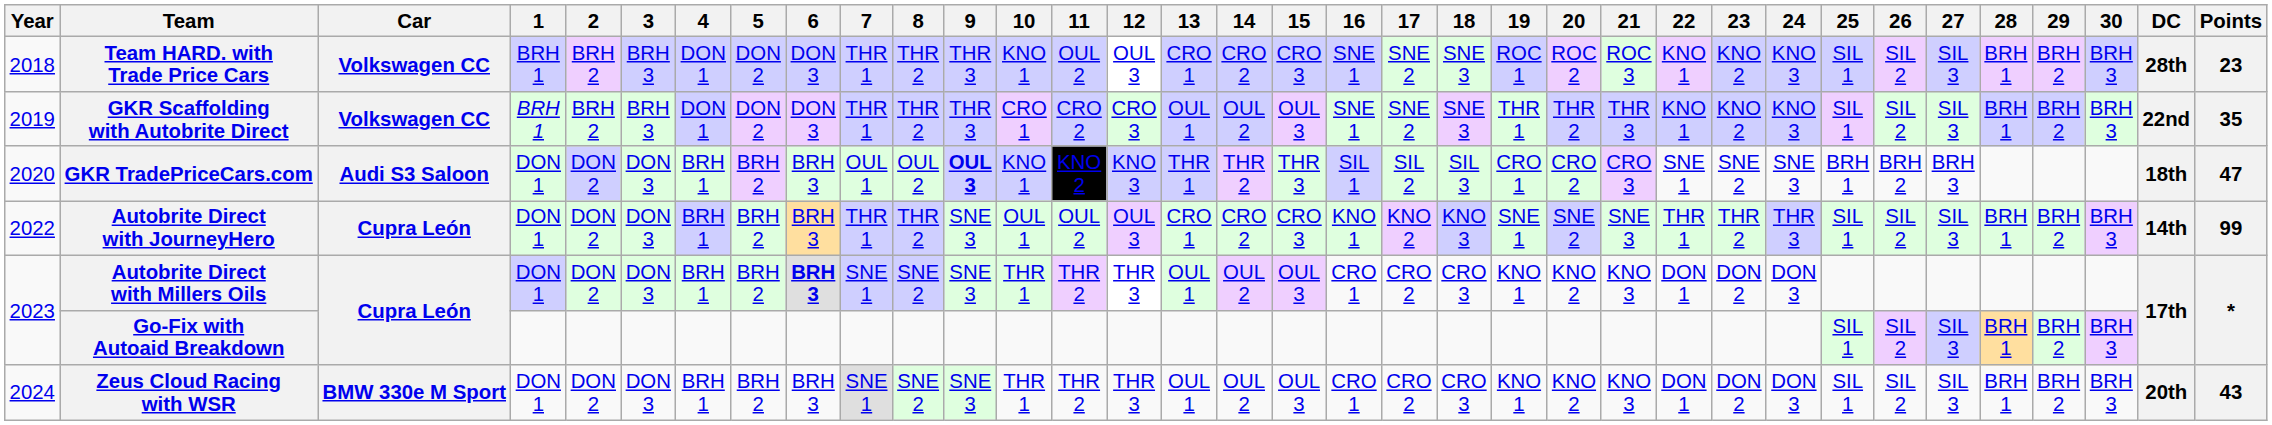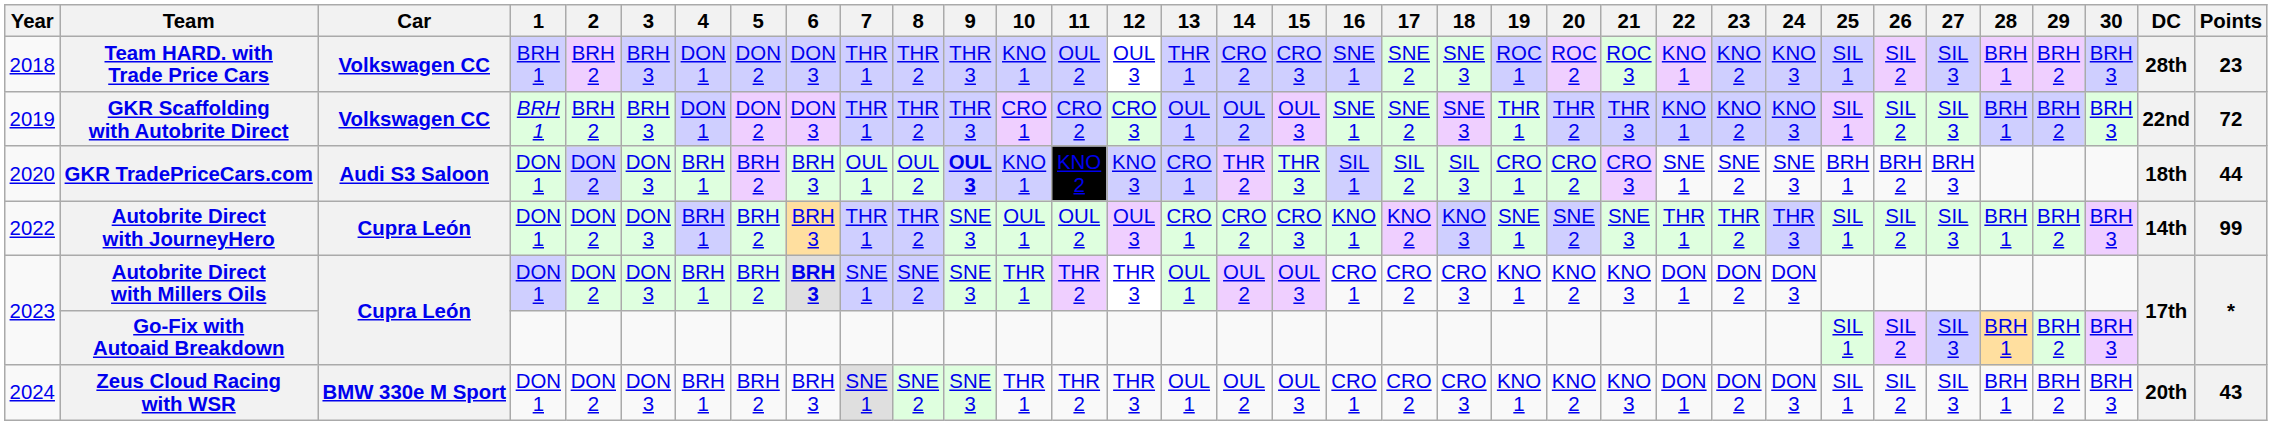 <table class="wikitable" style="text-align:center; font-size:85%">
 <tr>
 <th>Year</th>
 <th>Team</th>
 <th>Car</th>
 <th>1</th>
 <th>2</th>
 <th>3</th>
 <th>4</th>
 <th>5</th>
 <th>6</th>
 <th>7</th>
 <th>8</th>
 <th>9</th>
 <th>10</th>
 <th>11</th>
 <th>12</th>
 <th>13</th>
 <th>14</th>
 <th>15</th>
 <th>16</th>
 <th>17</th>
 <th>18</th>
 <th>19</th>
 <th>20</th>
 <th>21</th>
 <th>22</th>
 <th>23</th>
 <th>24</th>
 <th>25</th>
 <th>26</th>
 <th>27</th>
 <th>28</th>
 <th>29</th>
 <th>30</th>
 <th>DC</th>
 <th>Points</th>
 </tr>
 <tr>
 <td><a href='#'>2018</a></td>
 <th nowrap><a href='#'>Team HARD. with<br>Trade Price Cars</a></th>
 <th nowrap><a href='#'>Volkswagen CC</a></th>
 <td style="background:#CFCFFF;"><a href='#'>BRH<br>1</a><br></td>
 <td style="background:#EFCFFF;"><a href='#'>BRH<br>2</a><br></td>
 <td style="background:#CFCFFF;"><a href='#'>BRH<br>3</a><br></td>
 <td style="background:#CFCFFF;"><a href='#'>DON<br>1</a><br></td>
 <td style="background:#CFCFFF;"><a href='#'>DON<br>2</a><br></td>
 <td style="background:#CFCFFF;"><a href='#'>DON<br>3</a><br></td>
 <td style="background:#CFCFFF;"><a href='#'>THR<br>1</a><br></td>
 <td style="background:#CFCFFF;"><a href='#'>THR<br>2</a><br></td>
 <td style="background:#CFCFFF;"><a href='#'>THR<br>3</a><br></td>
 <td style="background:#CFCFFF;"><a href='#'>KNO<br>1</a><br></td>
 <td style="background:#CFCFFF;"><a href='#'>OUL<br>2</a><br></td>
 <td style="background:#FFFFFF;"><a href='#'>OUL<br>3</a><br></td>
-<td style="background:#CFCFFF;"><a href='#'>CRO<br>1</a><br></td>
+<td style="background:#CFCFFF;"><a href='#'>THR<br>1</a><br></td>
 <td style="background:#CFCFFF;"><a href='#'>CRO<br>2</a><br></td>
 <td style="background:#CFCFFF;"><a href='#'>CRO<br>3</a><br></td>
 <td style="background:#CFCFFF;"><a href='#'>SNE<br>1</a><br></td>
 <td style="background:#DFFFDF;"><a href='#'>SNE<br>2</a><br></td>
 <td style="background:#DFFFDF;"><a href='#'>SNE<br>3</a><br></td>
 <td style="background:#CFCFFF;"><a href='#'>ROC<br>1</a><br></td>
 <td style="background:#EFCFFF;"><a href='#'>ROC<br>2</a><br></td>
 <td style="background:#DFFFDF;"><a href='#'>ROC<br>3</a><br></td>
 <td style="background:#EFCFFF;"><a href='#'>KNO<br>1</a><br></td>
 <td style="background:#CFCFFF;"><a href='#'>KNO<br>2</a><br></td>
 <td style="background:#CFCFFF;"><a href='#'>KNO<br>3</a><br></td>
 <td style="background:#CFCFFF;"><a href='#'>SIL<br>1</a><br></td>
 <td style="background:#EFCFFF;"><a href='#'>SIL<br>2</a><br></td>
 <td style="background:#CFCFFF;"><a href='#'>SIL<br>3</a><br></td>
 <td style="background:#EFCFFF;"><a href='#'>BRH<br>1</a><br></td>
 <td style="background:#EFCFFF;"><a href='#'>BRH<br>2</a><br></td>
 <td style="background:#CFCFFF;"><a href='#'>BRH<br>3</a><br></td>
 <th>28th</th>
 <th>23</th>
 </tr>
 <tr>
 <td><a href='#'>2019</a></td>
 <th nowrap><a href='#'>GKR Scaffolding<br>with Autobrite Direct</a></th>
 <th nowrap><a href='#'>Volkswagen CC</a></th>
 <td style="background:#DFFFDF;"><em><a href='#'>BRH<br>1</a></em><br></td>
 <td style="background:#DFFFDF;"><a href='#'>BRH<br>2</a><br></td>
 <td style="background:#DFFFDF;"><a href='#'>BRH<br>3</a><br></td>
 <td style="background:#CFCFFF;"><a href='#'>DON<br>1</a><br></td>
 <td style="background:#EFCFFF;"><a href='#'>DON<br>2</a><br></td>
 <td style="background:#EFCFFF;"><a href='#'>DON<br>3</a><br></td>
 <td style="background:#CFCFFF;"><a href='#'>THR<br>1</a><br></td>
 <td style="background:#CFCFFF;"><a href='#'>THR<br>2</a><br></td>
 <td style="background:#CFCFFF;"><a href='#'>THR<br>3</a><br></td>
 <td style="background:#EFCFFF;"><a href='#'>CRO<br>1</a><br></td>
 <td style="background:#CFCFFF;"><a href='#'>CRO<br>2</a><br></td>
 <td style="background:#DFFFDF;"><a href='#'>CRO<br>3</a><br></td>
 <td style="background:#CFCFFF;"><a href='#'>OUL<br>1</a><br></td>
 <td style="background:#CFCFFF;"><a href='#'>OUL<br>2</a><br></td>
 <td style="background:#EFCFFF;"><a href='#'>OUL<br>3</a><br></td>
 <td style="background:#DFFFDF;"><a href='#'>SNE<br>1</a><br></td>
 <td style="background:#DFFFDF;"><a href='#'>SNE<br>2</a><br></td>
 <td style="background:#EFCFFF;"><a href='#'>SNE<br>3</a><br></td>
 <td style="background:#DFFFDF;"><a href='#'>THR<br>1</a><br></td>
 <td style="background:#CFCFFF;"><a href='#'>THR<br>2</a><br></td>
 <td style="background:#CFCFFF;"><a href='#'>THR<br>3</a><br></td>
 <td style="background:#CFCFFF;"><a href='#'>KNO<br>1</a><br></td>
 <td style="background:#CFCFFF;"><a href='#'>KNO<br>2</a><br></td>
 <td style="background:#CFCFFF;"><a href='#'>KNO<br>3</a><br></td>
 <td style="background:#EFCFFF;"><a href='#'>SIL<br>1</a><br></td>
 <td style="background:#DFFFDF;"><a href='#'>SIL<br>2</a><br></td>
 <td style="background:#DFFFDF;"><a href='#'>SIL<br>3</a><br></td>
 <td style="background:#CFCFFF;"><a href='#'>BRH<br>1</a><br></td>
 <td style="background:#CFCFFF;"><a href='#'>BRH<br>2</a><br></td>
 <td style="background:#DFFFDF;"><a href='#'>BRH<br>3</a><br></td>
 <th>22nd</th>
-<th>35</th>
+<th>72</th>
 </tr>
 <tr>
 <td><a href='#'>2020</a></td>
 <th nowrap><a href='#'>GKR TradePriceCars.com</a></th>
 <th nowrap><a href='#'>Audi S3 Saloon</a></th>
 <td style="background:#DFFFDF;"><a href='#'>DON<br>1</a><br></td>
 <td style="background:#CFCFFF;"><a href='#'>DON<br>2</a><br></td>
 <td style="background:#DFFFDF;"><a href='#'>DON<br>3</a><br></td>
 <td style="background:#DFFFDF;"><a href='#'>BRH<br>1</a><br></td>
 <td style="background:#EFCFFF;"><a href='#'>BRH<br>2</a><br></td>
 <td style="background:#DFFFDF;"><a href='#'>BRH<br>3</a><br></td>
 <td style="background:#DFFFDF;"><a href='#'>OUL<br>1</a><br></td>
 <td style="background:#DFFFDF;"><a href='#'>OUL<br>2</a><br></td>
 <td style="background:#CFCFFF;"><strong><a href='#'>OUL<br>3</a></strong><br></td>
 <td style="background:#CFCFFF;"><a href='#'>KNO<br>1</a><br></td>
 <td style="background:#000000; color:white"><a href='#'><span>KNO<br>2</span></a><br></td>
 <td style="background:#CFCFFF;"><a href='#'>KNO<br>3</a><br></td>
-<td style="background:#CFCFFF;"><a href='#'>THR<br>1</a><br></td>
+<td style="background:#CFCFFF;"><a href='#'>CRO<br>1</a><br></td>
 <td style="background:#EFCFFF;"><a href='#'>THR<br>2</a><br></td>
 <td style="background:#DFFFDF;"><a href='#'>THR<br>3</a><br></td>
 <td style="background:#CFCFFF;"><a href='#'>SIL<br>1</a><br></td>
 <td style="background:#DFFFDF;"><a href='#'>SIL<br>2</a><br></td>
 <td style="background:#DFFFDF;"><a href='#'>SIL<br>3</a><br></td>
 <td style="background:#DFFFDF;"><a href='#'>CRO<br>1</a><br></td>
 <td style="background:#DFFFDF;"><a href='#'>CRO<br>2</a><br></td>
 <td style="background:#EFCFFF;"><a href='#'>CRO<br>3</a><br></td>
 <td><a href='#'>SNE<br>1</a></td>
 <td><a href='#'>SNE<br>2</a></td>
 <td><a href='#'>SNE<br>3</a></td>
 <td><a href='#'>BRH<br>1</a></td>
 <td><a href='#'>BRH<br>2</a></td>
 <td><a href='#'>BRH<br>3</a></td>
 <td></td>
 <td></td>
 <td></td>
 <th>18th</th>
-<th>47</th>
+<th>44</th>
 </tr>
 <tr>
 <td><a href='#'>2022</a></td>
 <th nowrap><a href='#'>Autobrite Direct<br>with JourneyHero</a></th>
 <th nowrap><a href='#'>Cupra León</a></th>
 <td style="background:#DFFFDF;"><a href='#'>DON<br>1</a><br></td>
 <td style="background:#DFFFDF;"><a href='#'>DON<br>2</a><br></td>
 <td style="background:#DFFFDF;"><a href='#'>DON<br>3</a><br></td>
 <td style="background:#CFCFFF;"><a href='#'>BRH<br>1</a><br></td>
 <td style="background:#DFFFDF;"><a href='#'>BRH<br>2</a><br></td>
 <td style="background:#FFDF9F;"><a href='#'>BRH<br>3</a><br></td>
 <td style="background:#CFCFFF;"><a href='#'>THR<br>1</a><br></td>
 <td style="background:#CFCFFF;"><a href='#'>THR<br>2</a><br></td>
 <td style="background:#DFFFDF;"><a href='#'>SNE<br>3</a><br></td>
 <td style="background:#DFFFDF;"><a href='#'>OUL<br>1</a><br></td>
 <td style="background:#DFFFDF;"><a href='#'>OUL<br>2</a><br></td>
 <td style="background:#EFCFFF;"><a href='#'>OUL<br>3</a><br></td>
 <td style="background:#DFFFDF;"><a href='#'>CRO<br>1</a><br></td>
 <td style="background:#DFFFDF;"><a href='#'>CRO<br>2</a><br></td>
 <td style="background:#DFFFDF;"><a href='#'>CRO<br>3</a><br></td>
 <td style="background:#DFFFDF;"><a href='#'>KNO<br>1</a><br></td>
 <td style="background:#EFCFFF;"><a href='#'>KNO<br>2</a><br></td>
 <td style="background:#CFCFFF;"><a href='#'>KNO<br>3</a><br></td>
 <td style="background:#DFFFDF;"><a href='#'>SNE<br>1</a><br></td>
 <td style="background:#CFCFFF;"><a href='#'>SNE<br>2</a><br></td>
 <td style="background:#DFFFDF;"><a href='#'>SNE<br>3</a><br></td>
 <td style="background:#DFFFDF;"><a href='#'>THR<br>1</a><br></td>
 <td style="background:#DFFFDF;"><a href='#'>THR<br>2</a><br></td>
 <td style="background:#CFCFFF;"><a href='#'>THR<br>3</a><br></td>
 <td style="background:#DFFFDF;"><a href='#'>SIL<br>1</a><br></td>
 <td style="background:#DFFFDF;"><a href='#'>SIL<br>2</a><br></td>
 <td style="background:#DFFFDF;"><a href='#'>SIL<br>3</a><br></td>
 <td style="background:#DFFFDF;"><a href='#'>BRH<br>1</a><br></td>
 <td style="background:#DFFFDF;"><a href='#'>BRH<br>2</a><br></td>
 <td style="background:#EFCFFF;"><a href='#'>BRH<br>3</a><br></td>
 <th>14th</th>
 <th>99</th>
 </tr>
 <tr>
 <td rowspan=2><a href='#'>2023</a></td>
 <th nowrap><a href='#'>Autobrite Direct<br>with Millers Oils</a></th>
 <th rowspan=2 nowrap><a href='#'>Cupra León</a></th>
 <td style="background:#CFCFFF;"><a href='#'>DON<br>1</a><br></td>
 <td style="background:#DFFFDF;"><a href='#'>DON<br>2</a><br></td>
 <td style="background:#DFFFDF;"><a href='#'>DON<br>3</a><br></td>
 <td style="background:#DFFFDF;"><a href='#'>BRH<br>1</a><br></td>
 <td style="background:#DFFFDF;"><a href='#'>BRH<br>2</a><br></td>
 <td style="background:#DFDFDF;"><strong><a href='#'>BRH<br>3</a></strong><br></td>
 <td style="background:#CFCFFF;"><a href='#'>SNE<br>1</a><br></td>
 <td style="background:#CFCFFF;"><a href='#'>SNE<br>2</a><br></td>
 <td style="background:#DFFFDF;"><a href='#'>SNE<br>3</a><br></td>
 <td style="background:#DFFFDF;"><a href='#'>THR<br>1</a><br></td>
 <td style="background:#EFCFFF;"><a href='#'>THR<br>2</a><br></td>
 <td style="background:#FFFFFF;"><a href='#'>THR<br>3</a><br></td>
 <td style="background:#DFFFDF;"><a href='#'>OUL<br>1</a><br></td>
 <td style="background:#EFCFFF;"><a href='#'>OUL<br>2</a><br></td>
 <td style="background:#EFCFFF;"><a href='#'>OUL<br>3</a><br></td>
 <td><a href='#'>CRO<br>1</a></td>
 <td><a href='#'>CRO<br>2</a></td>
 <td><a href='#'>CRO<br>3</a></td>
 <td><a href='#'>KNO<br>1</a></td>
 <td><a href='#'>KNO<br>2</a></td>
 <td><a href='#'>KNO<br>3</a></td>
 <td><a href='#'>DON<br>1</a></td>
 <td><a href='#'>DON<br>2</a></td>
 <td><a href='#'>DON<br>3</a></td>
 <td></td>
 <td></td>
 <td></td>
 <td></td>
 <td></td>
 <td></td>
 <th rowspan="2">17th</th>
 <th rowspan="2">*</th>
 </tr>
 <tr>
 <th nowrap><a href='#'>Go-Fix with<br>Autoaid Breakdown</a></th>
 <td></td>
 <td></td>
 <td></td>
 <td></td>
 <td></td>
 <td></td>
 <td></td>
 <td></td>
 <td></td>
 <td></td>
 <td></td>
 <td></td>
 <td></td>
 <td></td>
 <td></td>
 <td></td>
 <td></td>
 <td></td>
 <td></td>
 <td></td>
 <td></td>
 <td></td>
 <td></td>
 <td></td>
 <td style="background:#DFFFDF;"><a href='#'>SIL<br>1</a><br></td>
 <td style="background:#EFCFFF;"><a href='#'>SIL<br>2</a><br></td>
 <td style="background:#CFCFFF;"><a href='#'>SIL<br>3</a><br></td>
 <td style="background:#FFDF9F;"><a href='#'>BRH<br>1</a><br></td>
 <td style="background:#DFFFDF;"><a href='#'>BRH<br>2</a><br></td>
 <td style="background:#EFCFFF;"><a href='#'>BRH<br>3</a><br></td>
 </tr>
 <tr>
 <td><a href='#'>2024</a></td>
 <th nowrap><a href='#'>Zeus Cloud Racing<br>with WSR</a></th>
 <th nowrap><a href='#'>BMW 330e M Sport</a></th>
 <td><a href='#'>DON<br>1</a></td>
 <td><a href='#'>DON<br>2</a></td>
 <td><a href='#'>DON<br>3</a></td>
 <td><a href='#'>BRH<br>1</a></td>
 <td><a href='#'>BRH<br>2</a></td>
 <td><a href='#'>BRH<br>3</a></td>
 <td style="background:#DFDFDF;"><a href='#'>SNE<br>1</a><br></td>
 <td style="background:#DFFFDF;"><a href='#'>SNE<br>2</a><br></td>
 <td style="background:#DFFFDF;"><a href='#'>SNE<br>3</a><br></td>
 <td><a href='#'>THR<br>1</a></td>
 <td><a href='#'>THR<br>2</a></td>
 <td><a href='#'>THR<br>3</a></td>
 <td><a href='#'>OUL<br>1</a></td>
 <td><a href='#'>OUL<br>2</a></td>
 <td><a href='#'>OUL<br>3</a></td>
 <td><a href='#'>CRO<br>1</a></td>
 <td><a href='#'>CRO<br>2</a></td>
 <td><a href='#'>CRO<br>3</a></td>
 <td><a href='#'>KNO<br>1</a></td>
 <td><a href='#'>KNO<br>2</a></td>
 <td><a href='#'>KNO<br>3</a></td>
 <td><a href='#'>DON<br>1</a></td>
 <td><a href='#'>DON<br>2</a></td>
 <td><a href='#'>DON<br>3</a></td>
 <td><a href='#'>SIL<br>1</a></td>
 <td><a href='#'>SIL<br>2</a></td>
 <td><a href='#'>SIL<br>3</a></td>
 <td><a href='#'>BRH<br>1</a></td>
 <td><a href='#'>BRH<br>2</a></td>
 <td><a href='#'>BRH<br>3</a></td>
 <th>20th</th>
 <th>43</th>
 </tr>
 </table>
